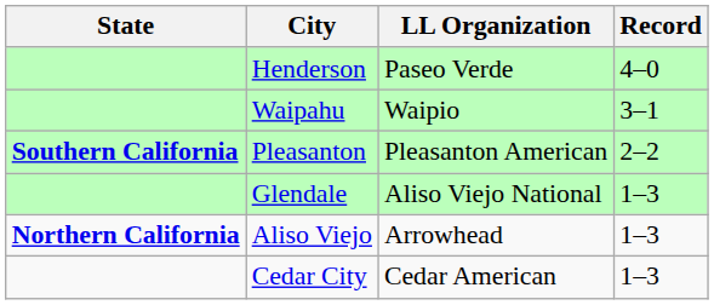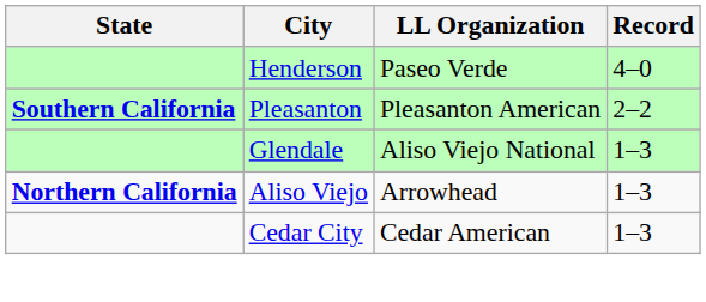 <table class="wikitable">
 <tr>
 <th>State</th>
 <th>City</th>
 <th>LL Organization</th>
 <th>Record</th>
 </tr>
 <tr style="background:#bfb;">
 <td><strong></strong></td>
 <td><a href='#'>Henderson</a></td>
 <td>Paseo Verde</td>
 <td>4–0</td>
-</tr>
-<tr style="background:#bfb;">
-<td><strong></strong></td>
-<td><a href='#'>Waipahu</a></td>
-<td>Waipio</td>
-<td>3–1</td>
 </tr>
 <tr style="background:#bfb;">
 <td><strong> <a href='#'>Southern California</a></strong></td>
 <td><a href='#'>Pleasanton</a></td>
 <td>Pleasanton American</td>
 <td>2–2</td>
 </tr>
 <tr style="background:#bfb;">
 <td><strong></strong></td>
 <td><a href='#'>Glendale</a></td>
 <td>Aliso Viejo National</td>
 <td>1–3</td>
 </tr>
 <tr>
 <td><strong> <a href='#'>Northern California</a></strong></td>
 <td><a href='#'>Aliso Viejo</a></td>
 <td>Arrowhead</td>
 <td>1–3</td>
 </tr>
 <tr>
 <td><strong></strong></td>
 <td><a href='#'>Cedar City</a></td>
 <td>Cedar American</td>
 <td>1–3</td>
 </tr>
 </table>
